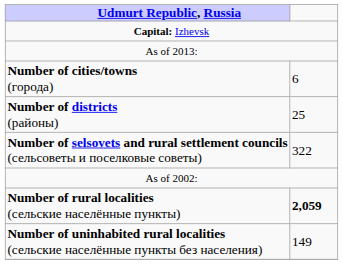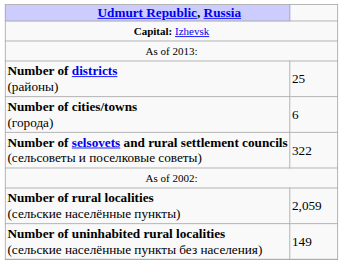 <table border=1 align="right" cellpadding=2 cellspacing=0 style="margin: 0 0 1em 1em; background: #f9f9f9; border: 1px #aaa solid; border-collapse: collapse; font-size: 95%;">
 <tr>
 <th bgcolor="#ccccff" style="padding:0 0 0 50px;"><a href='#'>Udmurt Republic</a>, <a href='#'>Russia</a></th>
 <td width="50px"></td>
 </tr>
 <tr>
 <td colspan=2 align="center"><small><strong>Capital:</strong> <a href='#'>Izhevsk</a></small></td>
 </tr>
 <tr>
 <td colspan=2 align="center"><small>As of 2013:</small></td>
 </tr>
 <tr>
+<td><strong>Number of <a href='#'>districts</a></strong><br>(районы)</td>
+<td>25</td>
+</tr>
+<tr>
 <td><strong>Number of cities/towns</strong><br>(города)</td>
 <td>6</td>
-</tr>
-<tr>
-<td><strong>Number of <a href='#'>districts</a></strong><br>(районы)</td>
-<td>25</td>
 </tr>
 <tr>
 <td><strong>Number of <a href='#'>selsovets</a> and rural settlement councils</strong><br>(сельсоветы и поселковые советы)</td>
 <td>322</td>
 </tr>
 <tr>
 <td colspan=2 align="center"><small>As of 2002:</small></td>
 </tr>
 <tr>
 <td><strong>Number of rural localities</strong><br>(сельские населённые пункты)</td>
-<td><strong>2,059</strong></td>
+<td>2,059</td>
 </tr>
 <tr>
 <td><strong>Number of uninhabited rural localities</strong><br>(сельские населённые пункты без населения)</td>
 <td>149</td>
 </tr>
 <tr>
 </tr>
 </table>
